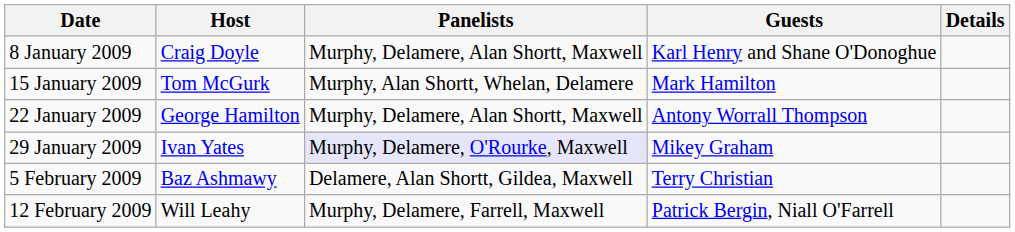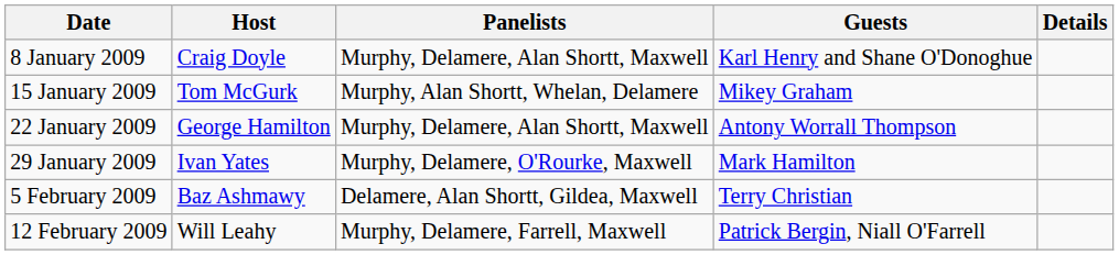 <table class="wikitable collapsible collapsed">
 <tr>
 <th>Date</th>
 <th>Host</th>
 <th>Panelists</th>
 <th>Guests</th>
 <th>Details</th>
 </tr>
 <tr>
 <td>8 January 2009</td>
 <td><a href='#'>Craig Doyle</a></td>
 <td>Murphy, Delamere, Alan Shortt, Maxwell</td>
 <td><a href='#'>Karl Henry</a> and Shane O'Donoghue</td>
 <td></td>
 </tr>
 <tr>
 <td>15 January 2009</td>
 <td><a href='#'>Tom McGurk</a></td>
 <td>Murphy, Alan Shortt, Whelan, Delamere</td>
-<td><a href='#'>Mark Hamilton</a></td>
+<td><a href='#'>Mikey Graham</a></td>
 <td></td>
 </tr>
 <tr>
 <td>22 January 2009</td>
 <td><a href='#'>George Hamilton</a></td>
 <td>Murphy, Delamere, Alan Shortt, Maxwell</td>
 <td><a href='#'>Antony Worrall Thompson</a></td>
 <td></td>
 </tr>
 <tr>
 <td>29 January 2009</td>
 <td><a href='#'>Ivan Yates</a></td>
-<td style="background: lavender;">Murphy, Delamere, <a href='#'>O'Rourke</a>, Maxwell</td>
-<td><a href='#'>Mikey Graham</a></td>
+<td>Murphy, Delamere, <a href='#'>O'Rourke</a>, Maxwell</td>
+<td><a href='#'>Mark Hamilton</a></td>
 <td></td>
 </tr>
 <tr>
 <td>5 February 2009</td>
 <td><a href='#'>Baz Ashmawy</a></td>
 <td>Delamere, Alan Shortt, Gildea, Maxwell</td>
 <td><a href='#'>Terry Christian</a></td>
 <td></td>
 </tr>
 <tr>
 <td>12 February 2009</td>
 <td>Will Leahy</td>
 <td>Murphy, Delamere, Farrell, Maxwell</td>
 <td><a href='#'>Patrick Bergin</a>, Niall O'Farrell</td>
 <td></td>
 </tr>
 </table>
